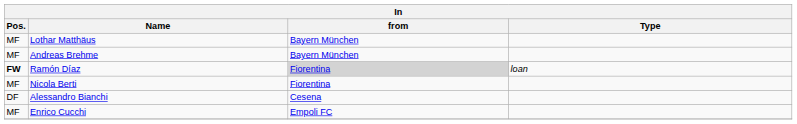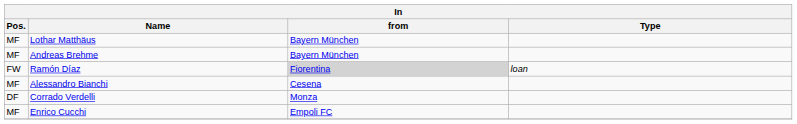 <table class="wikitable" style="font-size:90%;width:99%;">
 <tr>
 <th colspan="4">In</th>
 </tr>
 <tr>
 <th width=3%>Pos.</th>
 <th width=33%>Name</th>
 <th width=28%>from</th>
 <th width=36%>Type</th>
 </tr>
 <tr>
 <td>MF</td>
 <td><a href='#'>Lothar Matthäus</a></td>
 <td><a href='#'>Bayern München</a></td>
 <td></td>
 </tr>
 <tr>
 <td>MF</td>
 <td><a href='#'>Andreas Brehme</a></td>
 <td><a href='#'>Bayern München</a></td>
 <td></td>
 </tr>
 <tr>
-<td><strong>FW</strong></td>
+<td>FW</td>
 <td><a href='#'>Ramón Díaz</a></td>
 <td style="background: lightgrey;"><a href='#'>Fiorentina</a></td>
 <td><em>loan</em></td>
 </tr>
 <tr>
 <td>MF</td>
-<td><a href='#'>Nicola Berti</a></td>
-<td><a href='#'>Fiorentina</a></td>
+<td><a href='#'>Alessandro Bianchi</a></td>
+<td><a href='#'>Cesena</a></td>
 <td></td>
 </tr>
 <tr>
 <td>DF</td>
-<td><a href='#'>Alessandro Bianchi</a></td>
-<td><a href='#'>Cesena</a></td>
+<td><a href='#'>Corrado Verdelli</a></td>
+<td><a href='#'>Monza</a></td>
 <td></td>
 </tr>
 <tr>
 <td>MF</td>
 <td><a href='#'>Enrico Cucchi</a></td>
 <td><a href='#'>Empoli FC</a></td>
 <td></td>
 </tr>
 <tr>
 </tr>
 </table>
